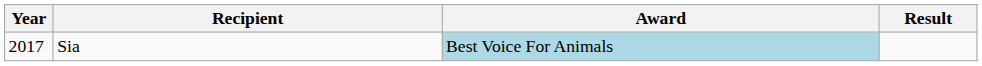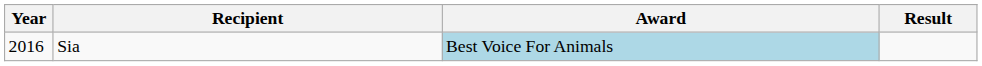 <table class="wikitable" style="width:70%;">
 <tr>
 <th width=5%>Year</th>
 <th style="width:40%;">Recipient</th>
 <th style="width:45%;">Award</th>
 <th style="width:10%;">Result</th>
 </tr>
 <tr>
-<td>2017</td>
+<td>2016</td>
 <td>Sia</td>
 <td style="background: lightblue;">Best Voice For Animals</td>
 <td></td>
 </tr>
 </table>
